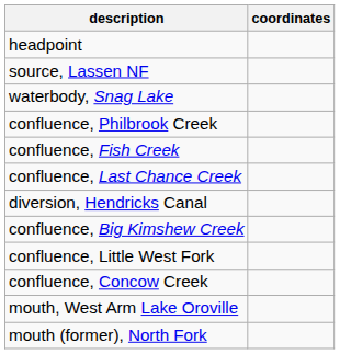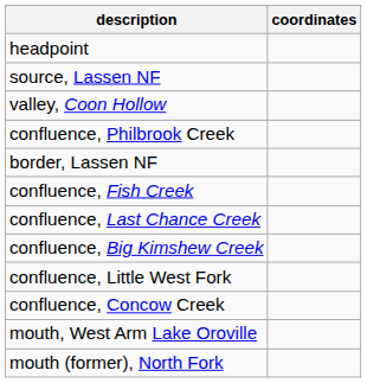 <table class="wikitable sortable">
 <tr>
 <th><small>description</small></th>
 <th><small>coordinates</small></th>
 </tr>
 <tr>
 <td>headpoint</td>
 <td></td>
 </tr>
 <tr>
 <td>source, <a href='#'>Lassen NF</a></td>
 <td></td>
 </tr>
 <tr>
-<td>waterbody, <em><a href='#'>Snag Lake</a></em></td>
+<td>valley, <em><a href='#'>Coon Hollow</a></em></td>
 <td></td>
 </tr>
 <tr>
 <td>confluence, <a href='#'>Philbrook</a> Creek</td>
+<td></td>
+</tr>
+<tr>
+<td>border, Lassen NF</td>
 <td></td>
 </tr>
 <tr>
 <td>confluence, <em><a href='#'>Fish Creek</a></em></td>
 <td></td>
 </tr>
 <tr>
 <td>confluence, <em><a href='#'>Last Chance Creek</a></em></td>
-<td></td>
-</tr>
-<tr>
-<td>diversion, <a href='#'>Hendricks</a> Canal</td>
 <td></td>
 </tr>
 <tr>
 <td>confluence, <em><a href='#'>Big Kimshew Creek</a></em></td>
 <td></td>
 </tr>
 <tr>
 <td>confluence, Little West Fork</td>
 <td></td>
 </tr>
 <tr>
 <td>confluence, <a href='#'>Concow</a> Creek</td>
 <td></td>
 </tr>
 <tr>
 <td>mouth, West Arm <a href='#'>Lake Oroville</a></td>
 <td></td>
 </tr>
 <tr>
 <td>mouth (former), <a href='#'>North Fork</a></td>
 <td></td>
 </tr>
 </table>
